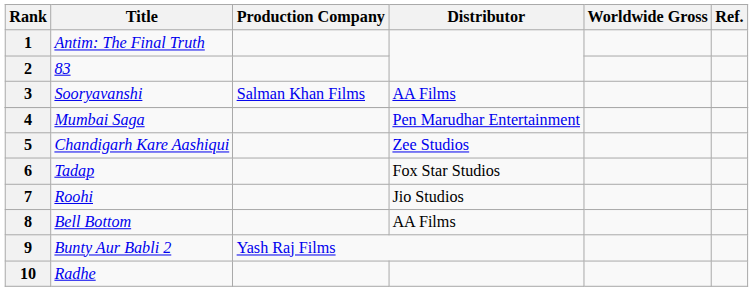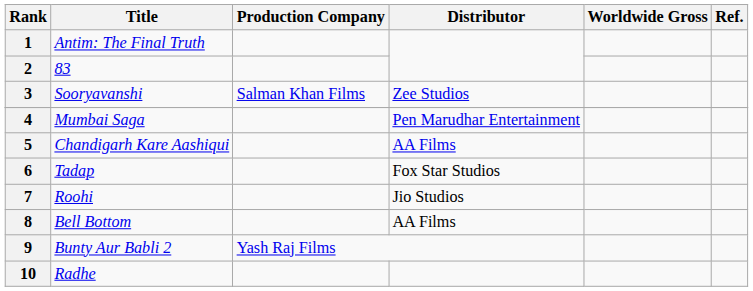 <table class="wikitable sortable" style="margin:auto; margin:auto;">
 <tr>
 <th>Rank</th>
 <th>Title</th>
 <th>Production Company</th>
 <th>Distributor</th>
 <th>Worldwide Gross</th>
 <th>Ref.</th>
 </tr>
 <tr>
 <th style="text-align:center;">1</th>
 <td><em><a href='#'>Antim: The Final Truth</a></em></td>
 <td></td>
 <td rowspan="2"></td>
 <td></td>
 <td></td>
 </tr>
 <tr>
 <th style="text-align:center;">2</th>
 <td><em><a href='#'>83</a></em></td>
 <td></td>
 <td></td>
 <td></td>
 </tr>
 <tr>
 <th style="text-align:center;">3</th>
 <td><em><a href='#'>Sooryavanshi</a></em></td>
 <td><a href='#'>Salman Khan Films</a></td>
-<td><a href='#'>AA Films</a></td>
+<td><a href='#'>Zee Studios</a></td>
 <td></td>
 <td></td>
 </tr>
 <tr style="text-align:center; background:#9fc;"|>
 </tr>
 <tr>
 <th style="text-align:center;">4</th>
 <td><em><a href='#'>Mumbai Saga</a></em></td>
 <td></td>
 <td><a href='#'>Pen Marudhar Entertainment</a></td>
 <td></td>
 <td></td>
 </tr>
 <tr>
 <th style="text-align:center;">5</th>
 <td><em><a href='#'>Chandigarh Kare Aashiqui</a></em></td>
 <td></td>
-<td><a href='#'>Zee Studios</a></td>
+<td><a href='#'>AA Films</a></td>
 <td></td>
 <td></td>
 </tr>
 <tr>
 <th style="text-align:center;">6</th>
 <td><em><a href='#'>Tadap</a></em></td>
 <td></td>
 <td>Fox Star Studios</td>
 <td></td>
 <td></td>
 </tr>
 <tr>
 <th style="text-align:center;">7</th>
 <td><em><a href='#'>Roohi</a></em></td>
 <td></td>
 <td>Jio Studios</td>
 <td></td>
 <td></td>
 </tr>
 <tr>
 <th style="text-align:center;">8</th>
 <td><em><a href='#'>Bell Bottom</a></em></td>
 <td></td>
 <td>AA Films</td>
 <td></td>
 <td></td>
 </tr>
 <tr>
 <th style="text-align:center;">9</th>
 <td><em><a href='#'>Bunty Aur Babli 2</a></em></td>
 <td colspan="2"><a href='#'>Yash Raj Films</a></td>
 <td></td>
 <td></td>
 </tr>
 <tr>
 <th style="text-align:center;">10</th>
 <td><em><a href='#'>Radhe</a></em></td>
 <td></td>
 <td></td>
 <td></td>
 <td></td>
 </tr>
 </table>
